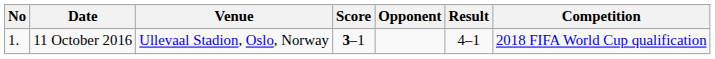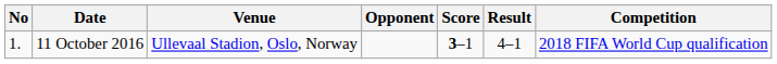 <table class="wikitable" style="font-size:85%;">
 <tr>
 <th>No</th>
 <th>Date</th>
 <th>Venue</th>
+<th>Opponent</th>
 <th>Score</th>
-<th>Opponent</th>
 <th>Result</th>
 <th>Competition</th>
 </tr>
 <tr>
 <td>1.</td>
 <td>11 October 2016</td>
 <td><a href='#'>Ullevaal Stadion</a>, <a href='#'>Oslo</a>, Norway</td>
+<td></td>
 <td align=center><strong>3</strong>–1</td>
-<td></td>
 <td align=center>4–1</td>
 <td><a href='#'>2018 FIFA World Cup qualification</a></td>
 </tr>
 </table>
